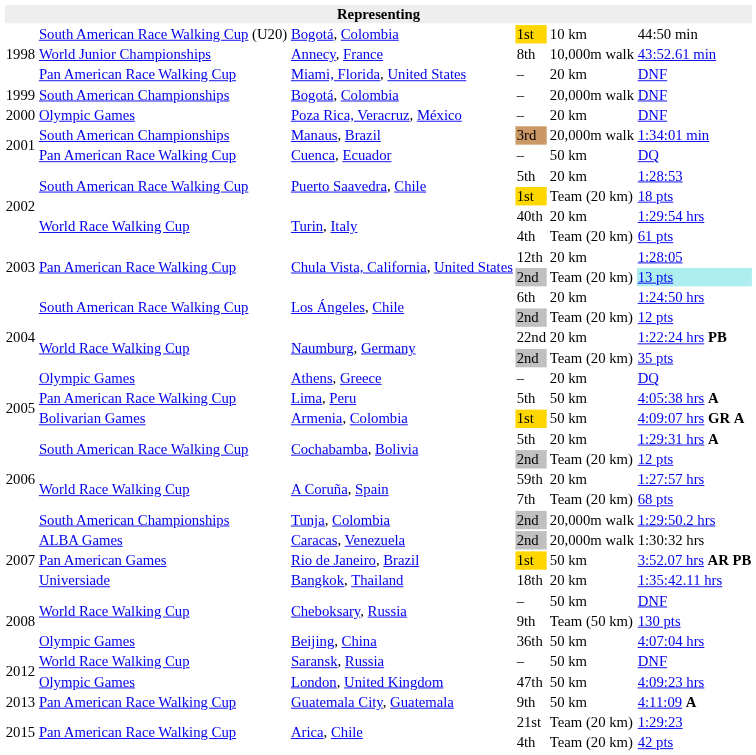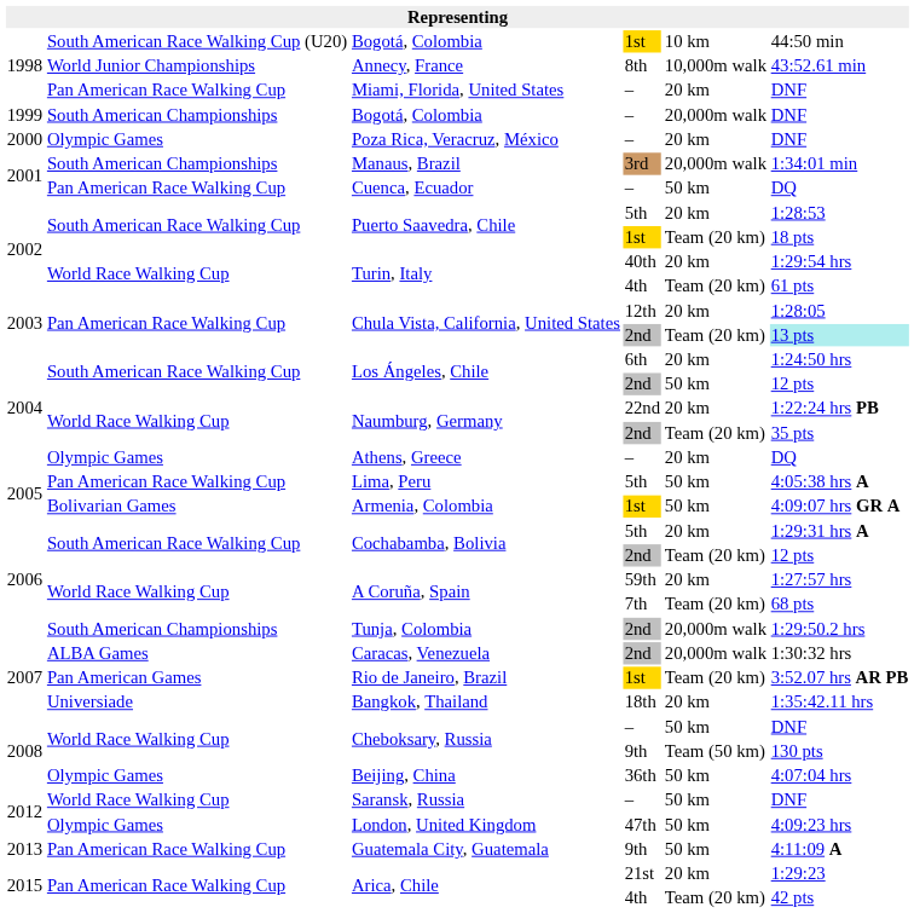 <table>
 <tr>
 <th bgcolor="#eeeeee" colspan="6">Representing </th>
 </tr>
 <tr>
 <td rowspan=3>1998</td>
 <td><a href='#'>South American Race Walking Cup</a> (U20)</td>
 <td><a href='#'>Bogotá</a>, <a href='#'>Colombia</a></td>
 <td bgcolor=gold>1st</td>
 <td>10 km</td>
 <td>44:50 min</td>
 </tr>
 <tr>
 <td><a href='#'>World Junior Championships</a></td>
 <td><a href='#'>Annecy</a>, <a href='#'>France</a></td>
 <td>8th</td>
 <td>10,000m walk</td>
 <td><a href='#'>43:52.61 min</a></td>
 </tr>
 <tr>
 <td><a href='#'>Pan American Race Walking Cup</a></td>
 <td><a href='#'>Miami, Florida</a>, <a href='#'>United States</a></td>
 <td>–</td>
 <td>20 km</td>
 <td><a href='#'>DNF</a></td>
 </tr>
 <tr>
 <td>1999</td>
 <td><a href='#'>South American Championships</a></td>
 <td><a href='#'>Bogotá</a>, <a href='#'>Colombia</a></td>
 <td>–</td>
 <td>20,000m walk</td>
 <td><a href='#'>DNF</a></td>
 </tr>
 <tr>
 <td>2000</td>
 <td><a href='#'>Olympic Games</a></td>
 <td><a href='#'>Poza Rica, Veracruz</a>, <a href='#'>México</a></td>
 <td>–</td>
 <td>20 km</td>
 <td><a href='#'>DNF</a></td>
 </tr>
 <tr>
 <td rowspan=2>2001</td>
 <td><a href='#'>South American Championships</a></td>
 <td><a href='#'>Manaus</a>, <a href='#'>Brazil</a></td>
 <td bgcolor=cc9966>3rd</td>
 <td>20,000m walk</td>
 <td><a href='#'>1:34:01 min</a></td>
 </tr>
 <tr>
 <td><a href='#'>Pan American Race Walking Cup</a></td>
 <td><a href='#'>Cuenca</a>, <a href='#'>Ecuador</a></td>
 <td>–</td>
 <td>50 km</td>
 <td><a href='#'>DQ</a></td>
 </tr>
 <tr>
 <td rowspan=4>2002</td>
 <td rowspan=2><a href='#'>South American Race Walking Cup</a></td>
 <td rowspan=2><a href='#'>Puerto Saavedra</a>, <a href='#'>Chile</a></td>
 <td>5th</td>
 <td>20 km</td>
 <td><a href='#'>1:28:53</a></td>
 </tr>
 <tr>
 <td bgcolor=gold>1st</td>
 <td>Team (20 km)</td>
 <td><a href='#'>18 pts</a></td>
 </tr>
 <tr>
 <td rowspan=2><a href='#'>World Race Walking Cup</a></td>
 <td rowspan=2><a href='#'>Turin</a>, <a href='#'>Italy</a></td>
 <td>40th</td>
 <td>20 km</td>
 <td><a href='#'>1:29:54 hrs</a></td>
 </tr>
 <tr>
 <td>4th</td>
 <td>Team (20 km)</td>
 <td><a href='#'>61 pts</a></td>
 </tr>
 <tr>
 <td rowspan=2>2003</td>
 <td rowspan=2><a href='#'>Pan American Race Walking Cup</a></td>
 <td rowspan=2><a href='#'>Chula Vista, California</a>, <a href='#'>United States</a></td>
 <td>12th</td>
 <td>20 km</td>
 <td><a href='#'>1:28:05</a></td>
 </tr>
 <tr>
 <td bgcolor=silver>2nd</td>
 <td>Team (20 km)</td>
 <td style="background: paleturquoise;"><a href='#'>13 pts</a></td>
 </tr>
 <tr>
 <td rowspan=5>2004</td>
 <td rowspan=2><a href='#'>South American Race Walking Cup</a></td>
 <td rowspan=2><a href='#'>Los Ángeles</a>, <a href='#'>Chile</a></td>
 <td>6th</td>
 <td>20 km</td>
 <td><a href='#'>1:24:50 hrs</a></td>
 </tr>
 <tr>
 <td bgcolor=silver>2nd</td>
-<td>Team (20 km)</td>
+<td>50 km</td>
 <td><a href='#'>12 pts</a></td>
 </tr>
 <tr>
 <td rowspan=2><a href='#'>World Race Walking Cup</a></td>
 <td rowspan=2><a href='#'>Naumburg</a>, <a href='#'>Germany</a></td>
 <td>22nd</td>
 <td>20 km</td>
 <td><a href='#'>1:22:24 hrs</a> <strong>PB</strong></td>
 </tr>
 <tr>
 <td bgcolor=silver>2nd</td>
 <td>Team (20 km)</td>
 <td><a href='#'>35 pts</a></td>
 </tr>
 <tr>
 <td><a href='#'>Olympic Games</a></td>
 <td><a href='#'>Athens</a>, <a href='#'>Greece</a></td>
 <td>–</td>
 <td>20 km</td>
 <td><a href='#'>DQ</a></td>
 </tr>
 <tr>
 <td rowspan=2>2005</td>
 <td><a href='#'>Pan American Race Walking Cup</a></td>
 <td><a href='#'>Lima</a>, <a href='#'>Peru</a></td>
 <td>5th</td>
 <td>50 km</td>
 <td><a href='#'>4:05:38 hrs</a> <strong>A</strong></td>
 </tr>
 <tr>
 <td><a href='#'>Bolivarian Games</a></td>
 <td><a href='#'>Armenia</a>, <a href='#'>Colombia</a></td>
 <td bgcolor=gold>1st</td>
 <td>50 km</td>
 <td><a href='#'>4:09:07 hrs</a> <strong>GR</strong> <strong>A</strong></td>
 </tr>
 <tr>
 <td rowspan=5>2006</td>
 <td rowspan=2><a href='#'>South American Race Walking Cup</a></td>
 <td rowspan=2><a href='#'>Cochabamba</a>, <a href='#'>Bolivia</a></td>
 <td>5th</td>
 <td>20 km</td>
 <td><a href='#'>1:29:31 hrs</a> <strong>A</strong></td>
 </tr>
 <tr>
 <td bgcolor=silver>2nd</td>
 <td>Team (20 km)</td>
 <td><a href='#'>12 pts</a></td>
 </tr>
 <tr>
 <td rowspan=2><a href='#'>World Race Walking Cup</a></td>
 <td rowspan=2><a href='#'>A Coruña</a>, <a href='#'>Spain</a></td>
 <td>59th</td>
 <td>20 km</td>
 <td><a href='#'>1:27:57 hrs</a></td>
 </tr>
 <tr>
 <td>7th</td>
 <td>Team (20 km)</td>
 <td><a href='#'>68 pts</a></td>
 </tr>
 <tr>
 <td><a href='#'>South American Championships</a></td>
 <td><a href='#'>Tunja</a>, <a href='#'>Colombia</a></td>
 <td bgcolor=silver>2nd</td>
 <td>20,000m walk</td>
 <td><a href='#'>1:29:50.2 hrs</a></td>
 </tr>
 <tr>
 <td rowspan=3>2007</td>
 <td><a href='#'>ALBA Games</a></td>
 <td><a href='#'>Caracas</a>, <a href='#'>Venezuela</a></td>
 <td bgcolor=silver>2nd</td>
 <td>20,000m walk</td>
 <td>1:30:32 hrs</td>
 </tr>
 <tr>
 <td><a href='#'>Pan American Games</a></td>
 <td><a href='#'>Rio de Janeiro</a>, <a href='#'>Brazil</a></td>
 <td bgcolor=gold>1st</td>
-<td>50 km</td>
+<td>Team (20 km)</td>
 <td><a href='#'>3:52.07 hrs</a> <strong>AR</strong> <strong>PB</strong></td>
 </tr>
 <tr>
 <td><a href='#'>Universiade</a></td>
 <td><a href='#'>Bangkok</a>, <a href='#'>Thailand</a></td>
 <td>18th</td>
 <td>20 km</td>
 <td><a href='#'>1:35:42.11 hrs</a></td>
 </tr>
 <tr>
 <td rowspan=3>2008</td>
 <td rowspan=2><a href='#'>World Race Walking Cup</a></td>
 <td rowspan=2><a href='#'>Cheboksary</a>, <a href='#'>Russia</a></td>
 <td>–</td>
 <td>50 km</td>
 <td><a href='#'>DNF</a></td>
 </tr>
 <tr>
 <td>9th</td>
 <td>Team (50 km)</td>
 <td><a href='#'>130 pts</a></td>
 </tr>
 <tr>
 <td><a href='#'>Olympic Games</a></td>
 <td><a href='#'>Beijing</a>, <a href='#'>China</a></td>
 <td>36th</td>
 <td>50 km</td>
 <td><a href='#'>4:07:04 hrs</a></td>
 </tr>
 <tr>
 <td rowspan=2>2012</td>
 <td><a href='#'>World Race Walking Cup</a></td>
 <td><a href='#'>Saransk</a>, <a href='#'>Russia</a></td>
 <td>–</td>
 <td>50 km</td>
 <td><a href='#'>DNF</a></td>
 </tr>
 <tr>
 <td><a href='#'>Olympic Games</a></td>
 <td><a href='#'>London</a>, <a href='#'>United Kingdom</a></td>
 <td>47th</td>
 <td>50 km</td>
 <td><a href='#'>4:09:23 hrs</a></td>
 </tr>
 <tr>
 <td>2013</td>
 <td><a href='#'>Pan American Race Walking Cup</a></td>
 <td><a href='#'>Guatemala City</a>, <a href='#'>Guatemala</a></td>
 <td>9th</td>
 <td>50 km</td>
 <td><a href='#'>4:11:09</a> <strong>A</strong></td>
 </tr>
 <tr>
 <td rowspan=2>2015</td>
 <td rowspan=2><a href='#'>Pan American Race Walking Cup</a></td>
 <td rowspan=2><a href='#'>Arica</a>, <a href='#'>Chile</a></td>
 <td>21st</td>
-<td>Team (20 km)</td>
+<td>20 km</td>
 <td><a href='#'>1:29:23</a></td>
 </tr>
 <tr>
 <td>4th</td>
 <td>Team (20 km)</td>
 <td><a href='#'>42 pts</a></td>
 </tr>
 </table>
